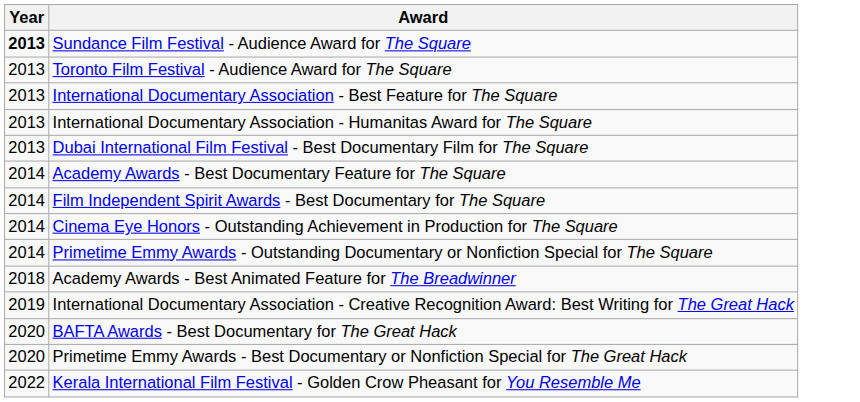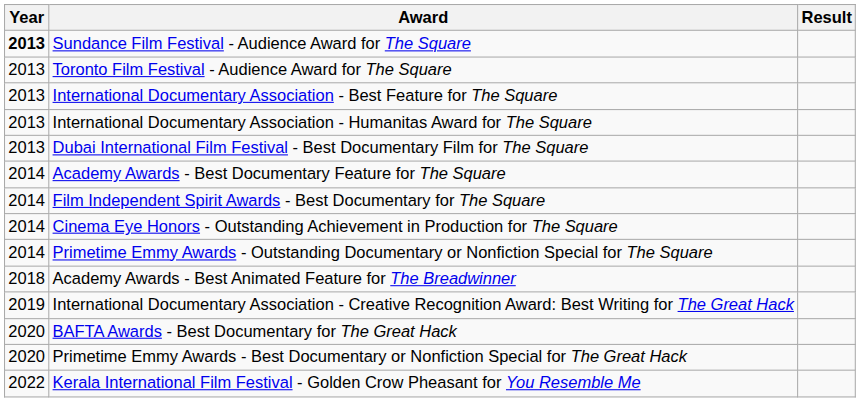 <table class="wikitable">
 <tr>
 <th>Year</th>
 <th>Award</th>
+<th>Result</th>
 </tr>
 <tr>
 <td><strong>2013</strong></td>
 <td><a href='#'>Sundance Film Festival</a> - Audience Award for <em><a href='#'>The Square</a></em></td>
+<td></td>
 </tr>
 <tr>
 <td>2013</td>
 <td><a href='#'>Toronto Film Festival</a> - Audience Award for <em>The Square</em></td>
+<td></td>
 </tr>
 <tr>
 <td>2013</td>
 <td><a href='#'>International Documentary Association</a> - Best Feature for <em>The Square</em></td>
+<td></td>
 </tr>
 <tr>
 <td>2013</td>
 <td>International Documentary Association - Humanitas Award for <em>The Square</em></td>
+<td></td>
 </tr>
 <tr>
 <td>2013</td>
 <td><a href='#'>Dubai International Film Festival</a> - Best Documentary Film for <em>The Square</em></td>
+<td></td>
 </tr>
 <tr>
 <td>2014</td>
 <td><a href='#'>Academy Awards</a> - Best Documentary Feature for <em>The Square</em></td>
+<td></td>
 </tr>
 <tr>
 <td>2014</td>
 <td><a href='#'>Film Independent Spirit Awards</a> - Best Documentary for <em>The Square</em></td>
+<td></td>
 </tr>
 <tr>
 <td>2014</td>
 <td><a href='#'>Cinema Eye Honors</a> - Outstanding Achievement in Production for <em>The Square</em></td>
+<td></td>
 </tr>
 <tr>
 <td>2014</td>
 <td><a href='#'>Primetime Emmy Awards</a> - Outstanding Documentary or Nonfiction Special for <em>The Square</em></td>
+<td></td>
 </tr>
 <tr>
 <td>2018</td>
 <td>Academy Awards - Best Animated Feature for <em><a href='#'>The Breadwinner</a></em></td>
+<td></td>
 </tr>
 <tr>
 <td>2019</td>
 <td>International Documentary Association - Creative Recognition Award: Best Writing for <em><a href='#'>The Great Hack</a></em></td>
+<td></td>
 </tr>
 <tr>
 <td>2020</td>
 <td><a href='#'>BAFTA Awards</a> - Best Documentary for <em>The Great Hack</em></td>
+<td></td>
 </tr>
 <tr>
 <td>2020</td>
 <td>Primetime Emmy Awards - Best Documentary or Nonfiction Special for <em>The Great Hack</em></td>
+<td></td>
 </tr>
 <tr>
 <td>2022</td>
 <td><a href='#'>Kerala International Film Festival</a> - Golden Crow Pheasant for <em><a href='#'>You Resemble Me</a></em></td>
+<td></td>
 </tr>
 </table>
